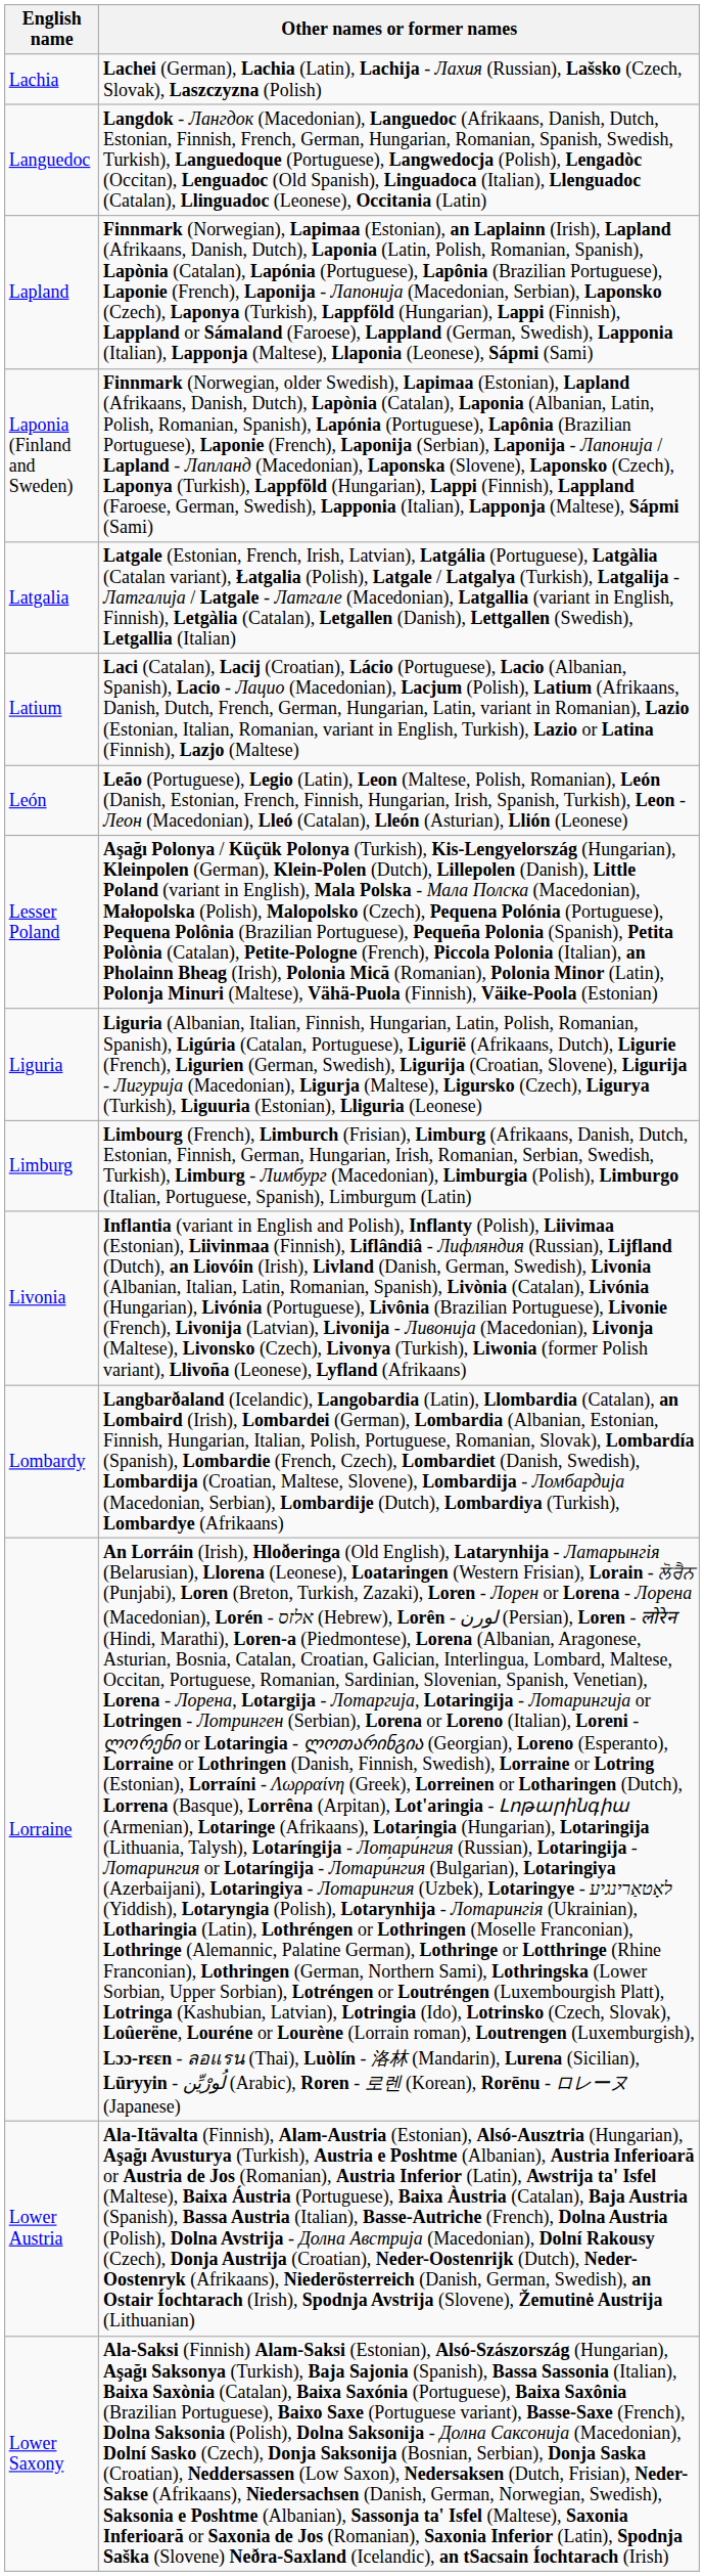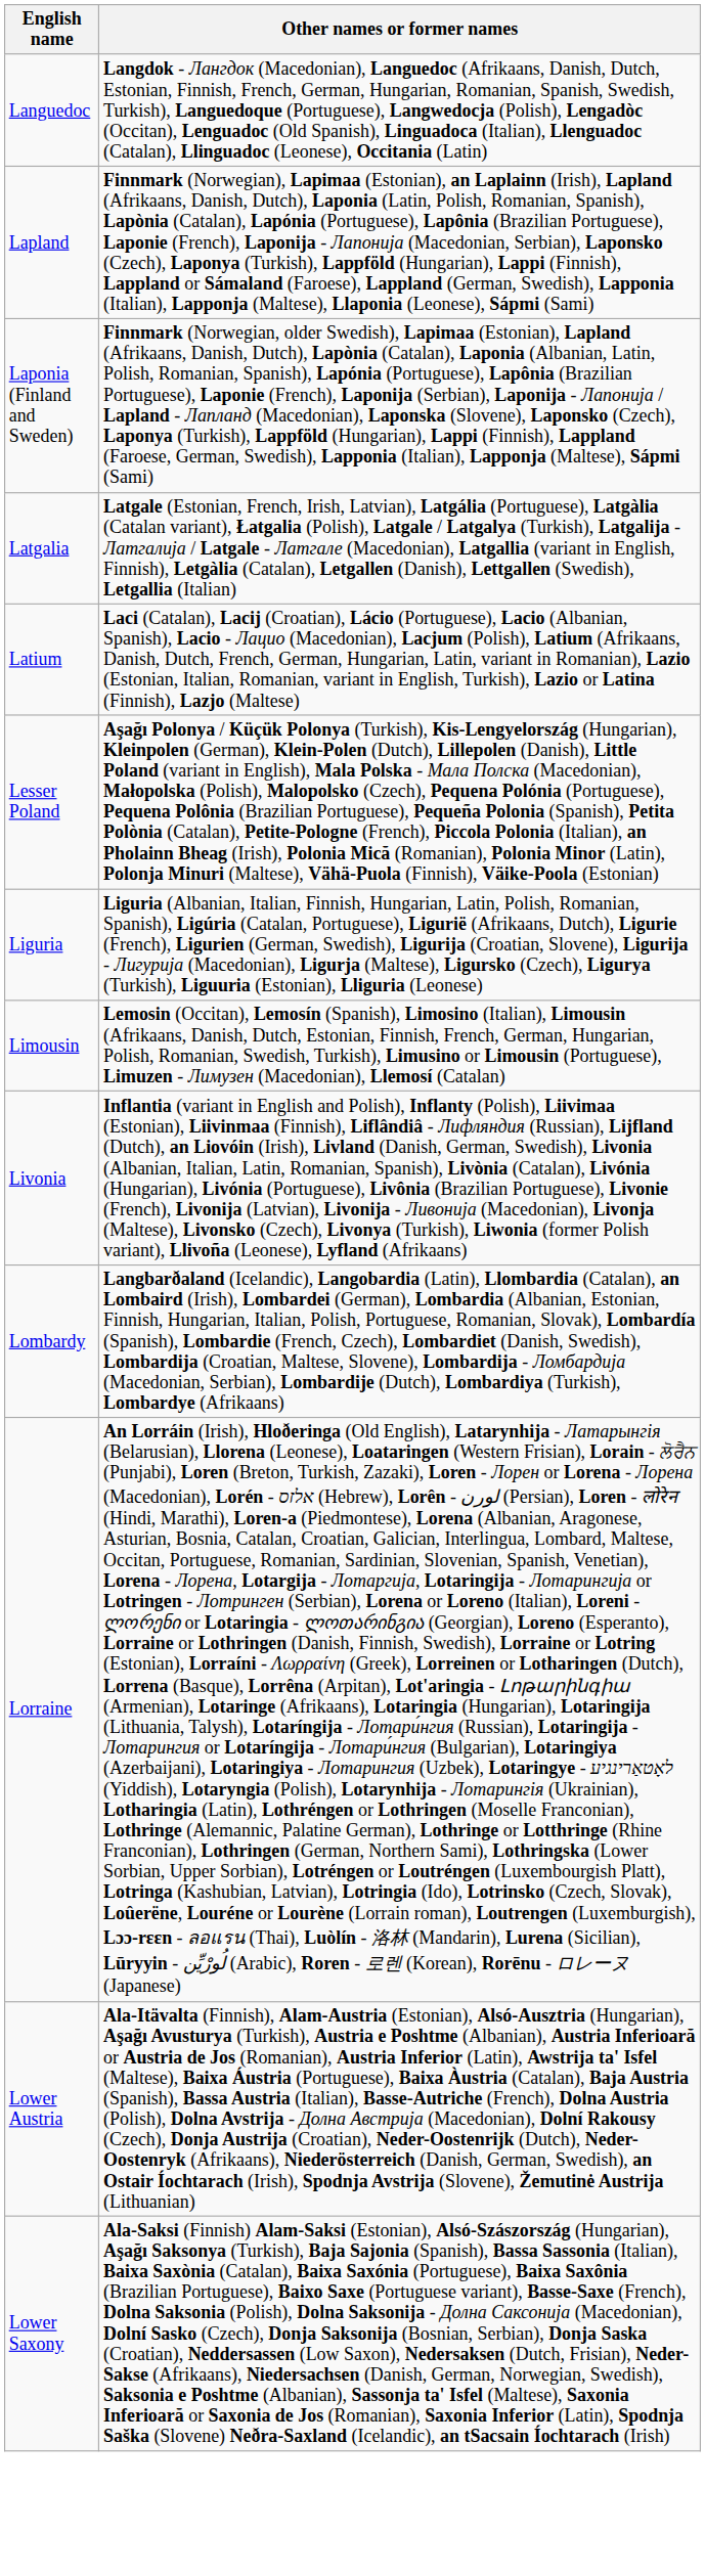 <table class="wikitable">
 <tr>
 <th>English name</th>
 <th>Other names or former names</th>
-</tr>
-<tr>
-<td><a href='#'>Lachia</a></td>
-<td><strong>Lachei</strong> (German), <strong>Lachia</strong> (Latin), <strong>Lachija</strong> - <em>Лахия</em> (Russian), <strong>Lašsko</strong> (Czech, Slovak), <strong>Laszczyzna</strong> (Polish)</td>
 </tr>
 <tr>
 <td><a href='#'>Languedoc</a></td>
 <td><strong>Langdok</strong> - <em>Лангдок</em> (Macedonian), <strong>Languedoc</strong> (Afrikaans, Danish, Dutch, Estonian, Finnish, French, German, Hungarian, Romanian, Spanish, Swedish, Turkish), <strong>Languedoque</strong> (Portuguese), <strong>Langwedocja</strong> (Polish), <strong>Lengadòc</strong> (Occitan), <strong>Lenguadoc</strong> (Old Spanish), <strong>Linguadoca</strong> (Italian), <strong>Llenguadoc</strong> (Catalan), <strong>Llinguadoc</strong> (Leonese), <strong>Occitania</strong> (Latin)</td>
 </tr>
 <tr>
 <td><a href='#'>Lapland</a></td>
 <td><strong>Finnmark</strong> (Norwegian), <strong>Lapimaa</strong> (Estonian), <strong>an Laplainn</strong> (Irish), <strong>Lapland</strong> (Afrikaans, Danish, Dutch), <strong>Laponia</strong> (Latin, Polish, Romanian, Spanish), <strong>Lapònia</strong> (Catalan), <strong>Lapónia</strong> (Portuguese), <strong>Lapônia</strong> (Brazilian Portuguese), <strong>Laponie</strong> (French), <strong>Laponija</strong> - <em>Лапонија</em> (Macedonian, Serbian), <strong>Laponsko</strong> (Czech), <strong>Laponya</strong> (Turkish), <strong>Lappföld</strong> (Hungarian), <strong>Lappi</strong> (Finnish), <strong>Lappland</strong> or <strong>Sámaland</strong> (Faroese), <strong>Lappland</strong> (German, Swedish), <strong>Lapponia</strong> (Italian), <strong>Lapponja</strong> (Maltese), <strong>Llaponia</strong> (Leonese), <strong>Sápmi</strong> (Sami)</td>
 </tr>
 <tr>
 <td><a href='#'>Laponia</a> (Finland and Sweden)</td>
 <td><strong>Finnmark</strong> (Norwegian, older Swedish), <strong>Lapimaa</strong> (Estonian), <strong>Lapland</strong> (Afrikaans, Danish, Dutch), <strong>Lapònia</strong> (Catalan), <strong>Laponia</strong> (Albanian, Latin, Polish, Romanian, Spanish), <strong>Lapónia</strong> (Portuguese), <strong>Lapônia</strong> (Brazilian Portuguese), <strong>Laponie</strong> (French), <strong>Laponija</strong> (Serbian), <strong>Laponija</strong> - <em>Лапонија</em> / <strong>Lapland</strong> - <em>Лапланд</em> (Macedonian), <strong>Laponska</strong> (Slovene), <strong>Laponsko</strong> (Czech), <strong>Laponya</strong> (Turkish), <strong>Lappföld</strong> (Hungarian), <strong>Lappi</strong> (Finnish), <strong>Lappland</strong> (Faroese, German, Swedish), <strong>Lapponia</strong> (Italian), <strong>Lapponja</strong> (Maltese), <strong>Sápmi</strong> (Sami)</td>
 </tr>
 <tr>
 <td><a href='#'>Latgalia</a></td>
 <td><strong>Latgale</strong> (Estonian, French, Irish, Latvian), <strong>Latgália</strong> (Portuguese), <strong>Latgàlia</strong> (Catalan variant), <strong>Łatgalia</strong> (Polish), <strong>Latgale</strong> /  <strong>Latgalya</strong> (Turkish), <strong>Latgalija</strong> - <em>Латгалија</em> / <strong>Latgale</strong> - <em>Латгале</em> (Macedonian), <strong>Latgallia</strong> (variant in English, Finnish), <strong>Letgàlia</strong> (Catalan), <strong>Letgallen</strong> (Danish), <strong>Lettgallen</strong> (Swedish), <strong>Letgallia</strong> (Italian)</td>
 </tr>
 <tr>
 <td><a href='#'>Latium</a></td>
 <td><strong>Laci</strong> (Catalan), <strong>Lacij</strong> (Croatian), <strong>Lácio</strong> (Portuguese), <strong>Lacio</strong> (Albanian, Spanish), <strong>Lacio</strong> - <em>Лацио</em> (Macedonian), <strong>Lacjum</strong> (Polish), <strong>Latium</strong> (Afrikaans, Danish, Dutch, French, German, Hungarian, Latin, variant in Romanian), <strong>Lazio</strong> (Estonian, Italian, Romanian, variant in English, Turkish), <strong>Lazio</strong> or <strong>Latina</strong> (Finnish), <strong>Lazjo</strong> (Maltese)</td>
 </tr>
 <tr>
-<td><a href='#'>León</a></td>
-<td><strong>Leão</strong> (Portuguese), <strong>Legio</strong> (Latin), <strong>Leon</strong> (Maltese, Polish, Romanian), <strong>León</strong> (Danish, Estonian, French, Finnish, Hungarian, Irish, Spanish, Turkish), <strong>Leon</strong> - <em>Леон</em> (Macedonian), <strong>Lleó</strong> (Catalan), <strong>Lleón</strong> (Asturian), <strong>Llión</strong> (Leonese)</td>
-</tr>
-<tr>
 <td><a href='#'>Lesser Poland</a></td>
 <td><strong>Aşağı Polonya</strong> / <strong>Küçük Polonya</strong> (Turkish), <strong>Kis-Lengyelország</strong> (Hungarian), <strong>Kleinpolen</strong> (German), <strong>Klein-Polen</strong> (Dutch), <strong>Lillepolen</strong> (Danish), <strong>Little Poland</strong> (variant in English), <strong>Mala Polska</strong> - <em>Мала Полска</em> (Macedonian), <strong>Małopolska</strong> (Polish), <strong>Malopolsko</strong> (Czech), <strong>Pequena Polónia</strong> (Portuguese), <strong>Pequena Polônia</strong> (Brazilian Portuguese), <strong>Pequeña Polonia</strong> (Spanish), <strong>Petita Polònia</strong> (Catalan), <strong>Petite-Pologne</strong> (French), <strong>Piccola Polonia</strong> (Italian), <strong>an Pholainn Bheag</strong> (Irish), <strong>Polonia Mică</strong> (Romanian), <strong>Polonia Minor</strong> (Latin), <strong>Polonja Minuri</strong> (Maltese), <strong>Vähä-Puola</strong> (Finnish), <strong>Väike-Poola</strong> (Estonian)</td>
 </tr>
 <tr>
 <td><a href='#'>Liguria</a></td>
 <td><strong>Liguria</strong> (Albanian, Italian, Finnish, Hungarian, Latin, Polish, Romanian, Spanish), <strong>Ligúria</strong> (Catalan, Portuguese), <strong>Ligurië</strong> (Afrikaans, Dutch), <strong>Ligurie</strong> (French), <strong>Ligurien</strong> (German, Swedish), <strong>Ligurija</strong> (Croatian, Slovene), <strong>Ligurija</strong> - <em>Лигурија</em> (Macedonian), <strong>Ligurja</strong> (Maltese), <strong>Ligursko</strong> (Czech), <strong>Ligurya</strong> (Turkish), <strong>Liguuria</strong> (Estonian), <strong>Lliguria</strong> (Leonese)</td>
 </tr>
 <tr>
-<td><a href='#'>Limburg</a></td>
-<td><strong>Limbourg</strong> (French), <strong>Limburch</strong> (Frisian), <strong>Limburg</strong> (Afrikaans, Danish, Dutch, Estonian, Finnish, German, Hungarian, Irish, Romanian, Serbian, Swedish, Turkish), <strong>Limburg</strong> - <em>Лимбург</em> (Macedonian), <strong>Limburgia</strong> (Polish), <strong>Limburgo</strong> (Italian, Portuguese, Spanish), Limburgum (Latin)</td>
+<td><a href='#'>Limousin</a></td>
+<td><strong>Lemosin</strong> (Occitan), <strong>Lemosín</strong> (Spanish), <strong>Limosino</strong> (Italian), <strong>Limousin</strong> (Afrikaans, Danish, Dutch, Estonian, Finnish, French, German, Hungarian, Polish, Romanian, Swedish, Turkish), <strong>Limusino</strong> or <strong>Limousin</strong> (Portuguese), <strong>Limuzen</strong> - <em>Лимузен</em> (Macedonian), <strong>Llemosí</strong> (Catalan)</td>
 </tr>
 <tr>
 <td><a href='#'>Livonia</a></td>
 <td><strong>Inflantia</strong> (variant in English and Polish), <strong>Inflanty</strong> (Polish), <strong>Liivimaa</strong> (Estonian), <strong>Liivinmaa</strong> (Finnish), <strong>Liflândiâ</strong> - <em>Лифляндия</em> (Russian), <strong>Lijfland</strong> (Dutch), <strong>an Liovóin</strong> (Irish), <strong>Livland</strong> (Danish, German, Swedish), <strong>Livonia</strong> (Albanian, Italian, Latin, Romanian, Spanish), <strong>Livònia</strong> (Catalan), <strong>Livónia</strong> (Hungarian), <strong>Livónia</strong> (Portuguese), <strong>Livônia</strong> (Brazilian Portuguese), <strong>Livonie</strong> (French), <strong>Livonija</strong> (Latvian), <strong>Livonija</strong> - <em>Ливонија</em> (Macedonian), <strong>Livonja</strong> (Maltese), <strong>Livonsko</strong> (Czech), <strong>Livonya</strong> (Turkish), <strong>Liwonia</strong> (former Polish variant), <strong>Llivoña</strong> (Leonese), <strong>Lyfland</strong> (Afrikaans)</td>
 </tr>
 <tr>
 <td><a href='#'>Lombardy</a></td>
 <td><strong>Langbarðaland</strong> (Icelandic), <strong>Langobardia</strong> (Latin), <strong>Llombardia</strong> (Catalan), <strong>an Lombaird</strong> (Irish), <strong>Lombardei</strong> (German), <strong>Lombardia</strong> (Albanian, Estonian, Finnish, Hungarian, Italian, Polish, Portuguese, Romanian, Slovak), <strong>Lombardía</strong> (Spanish), <strong>Lombardie</strong> (French, Czech), <strong>Lombardiet</strong> (Danish, Swedish), <strong>Lombardija</strong> (Croatian, Maltese, Slovene), <strong>Lombardija</strong> - <em>Ломбардија</em> (Macedonian, Serbian), <strong>Lombardije</strong> (Dutch), <strong>Lombardiya</strong> (Turkish), <strong>Lombardye</strong> (Afrikaans)</td>
 </tr>
 <tr>
 <td><a href='#'>Lorraine</a></td>
 <td><strong>An Lorráin</strong> (Irish), <strong>Hloðeringa</strong> (Old English), <strong>Latarynhija</strong> - <em>Латарынгія</em> (Belarusian), <strong>Llorena</strong> (Leonese), <strong>Loataringen</strong> (Western Frisian), <strong>Lorain</strong> - <em>ਲੋਰੈਨ</em> (Punjabi), <strong>Loren</strong> (Breton, Turkish, Zazaki), <strong>Loren</strong> - <em>Лорен</em> or <strong>Lorena</strong> - <em>Лорена</em> (Macedonian), <strong>Lorén</strong> - <em>אלזס</em> (Hebrew), <strong>Lorên</strong> - <em>لورن</em> (Persian), <strong>Loren</strong> - <em>लोरेन</em> (Hindi, Marathi), <strong>Loren-a</strong> (Piedmontese), <strong>Lorena</strong> (Albanian, Aragonese, Asturian, Bosnia, Catalan, Croatian, Galician, Interlingua, Lombard, Maltese, Occitan, Portuguese, Romanian, Sardinian, Slovenian, Spanish, Venetian), <strong>Lorena</strong> - <em>Лорена</em>, <strong>Lotargija</strong> - <em>Лотаргија</em>, <strong>Lotaringija</strong> - <em>Лотарингија</em> or <strong>Lotringen</strong> - <em>Лотринген</em> (Serbian), <strong>Lorena</strong> or <strong>Loreno</strong> (Italian), <strong>Loreni</strong> - <em>ლორენი</em> or <strong>Lotaringia</strong> - <em>ლოთარინგია</em> (Georgian), <strong>Loreno</strong> (Esperanto), <strong>Lorraine</strong> or <strong>Lothringen</strong> (Danish, Finnish, Swedish), <strong>Lorraine</strong> or <strong>Lotring</strong> (Estonian), <strong>Lorraíni</strong> - <em>Λωρραίνη</em> (Greek), <strong>Lorreinen</strong> or <strong>Lotharingen</strong> (Dutch), <strong>Lorrena</strong> (Basque), <strong>Lorrêna</strong> (Arpitan), <strong>Lot'aringia</strong> - <em>Լոթարինգիա</em> (Armenian), <strong>Lotaringe</strong> (Afrikaans), <strong>Lotaringia</strong> (Hungarian), <strong>Lotaringija</strong> (Lithuania, Talysh), <strong>Lotaríngija</strong> - <em>Лотари́нгия</em> (Russian), <strong>Lotaringija</strong> - <em>Лотарингия</em> or <strong>Lotaríngija</strong> - <em>Лотари́нгия</em> (Bulgarian), <strong>Lotaringiya</strong> (Azerbaijani), <strong>Lotaringiya</strong> - <em>Лотарингия</em> (Uzbek), <strong>Lotaringye</strong> - <em>לאָטאַרינגיע</em> (Yiddish), <strong>Lotaryngia</strong> (Polish), <strong>Lotarynhija</strong> - <em>Лотарингія</em> (Ukrainian), <strong>Lotharingia</strong> (Latin), <strong>Lothréngen</strong> or <strong>Lothringen</strong> (Moselle Franconian), <strong>Lothringe</strong> (Alemannic, Palatine German), <strong>Lothringe</strong> or <strong>Lotthringe</strong> (Rhine Franconian), <strong>Lothringen</strong> (German, Northern Sami), <strong>Lothringska</strong> (Lower Sorbian, Upper Sorbian), <strong>Lotréngen</strong> or <strong>Loutréngen</strong> (Luxembourgish Platt), <strong>Lotringa</strong> (Kashubian, Latvian), <strong>Lotringia</strong> (Ido), <strong>Lotrinsko</strong> (Czech, Slovak), <strong>Loûerëne</strong>, <strong>Louréne</strong> or <strong>Lourène</strong> (Lorrain roman), <strong>Loutrengen</strong> (Luxemburgish), <strong>Lɔɔ-rɛɛn</strong> - <em>ลอแรน</em> (Thai), <strong>Luòlín</strong> - <em>洛林</em> (Mandarin), <strong>Lurena</strong> (Sicilian), <strong>Lūryyin</strong> - <em>لُورْيِّن</em> (Arabic), <strong>Roren</strong> - <em>로렌</em> (Korean), <strong>Rorēnu</strong> - <em>ロレーヌ</em> (Japanese)</td>
 </tr>
 <tr>
 <td><a href='#'>Lower Austria</a></td>
 <td><strong>Ala-Itävalta</strong> (Finnish), <strong>Alam-Austria</strong> (Estonian), <strong>Alsó-Ausztria</strong> (Hungarian), <strong>Aşağı Avusturya</strong> (Turkish), <strong>Austria e Poshtme</strong> (Albanian), <strong>Austria Inferioară</strong> or <strong>Austria de Jos</strong> (Romanian), <strong>Austria Inferior</strong> (Latin), <strong>Awstrija ta' Isfel</strong> (Maltese), <strong>Baixa Áustria</strong> (Portuguese), <strong>Baixa Àustria</strong> (Catalan), <strong>Baja Austria</strong> (Spanish), <strong>Bassa Austria</strong> (Italian), <strong>Basse-Autriche</strong> (French), <strong>Dolna Austria</strong> (Polish), <strong>Dolna Avstrija</strong> - <em>Долна Австрија</em> (Macedonian), <strong>Dolní Rakousy</strong> (Czech), <strong>Donja Austrija</strong> (Croatian), <strong>Neder-Oostenrijk</strong> (Dutch), <strong>Neder-Oostenryk</strong> (Afrikaans), <strong>Niederösterreich</strong> (Danish, German, Swedish), <strong>an Ostair Íochtarach</strong> (Irish), <strong>Spodnja Avstrija</strong> (Slovene), <strong>Žemutinė Austrija</strong> (Lithuanian)</td>
 </tr>
 <tr>
 <td><a href='#'>Lower Saxony</a></td>
 <td><strong>Ala-Saksi</strong> (Finnish) <strong>Alam-Saksi</strong> (Estonian), <strong>Alsó-Szászország</strong> (Hungarian), <strong>Aşağı Saksonya</strong> (Turkish), <strong>Baja Sajonia</strong> (Spanish), <strong>Bassa Sassonia</strong> (Italian), <strong>Baixa Saxònia</strong> (Catalan), <strong>Baixa Saxónia</strong> (Portuguese), <strong>Baixa Saxônia</strong> (Brazilian Portuguese), <strong>Baixo Saxe</strong> (Portuguese variant), <strong>Basse-Saxe</strong> (French), <strong>Dolna Saksonia</strong> (Polish), <strong>Dolna Saksonija</strong> - <em>Долна Саксонија</em> (Macedonian), <strong>Dolní Sasko</strong> (Czech), <strong>Donja Saksonija</strong> (Bosnian, Serbian), <strong>Donja Saska</strong> (Croatian), <strong>Neddersassen</strong> (Low Saxon), <strong>Nedersaksen</strong> (Dutch, Frisian), <strong>Neder-Sakse</strong> (Afrikaans), <strong>Niedersachsen</strong> (Danish, German, Norwegian, Swedish), <strong>Saksonia e Poshtme</strong> (Albanian), <strong>Sassonja ta' Isfel</strong> (Maltese), <strong>Saxonia Inferioară</strong> or <strong>Saxonia de Jos</strong> (Romanian), <strong>Saxonia Inferior</strong> (Latin), <strong>Spodnja Saška</strong> (Slovene) <strong>Neðra-Saxland</strong> (Icelandic), <strong>an tSacsain Íochtarach</strong> (Irish)</td>
 </tr>
 </table>
